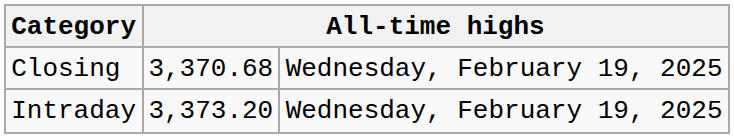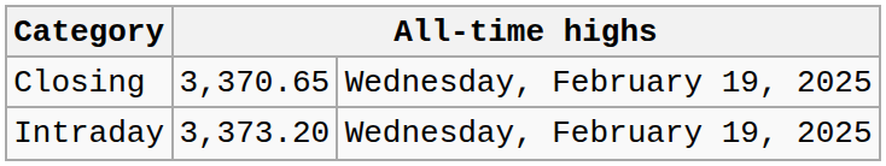 <table class="wikitable">
 <tr>
 <th>Category</th>
 <th colspan="2">All-time highs</th>
 </tr>
 <tr>
 <td>Closing</td>
-<td>3,370.68</td>
+<td>3,370.65</td>
 <td>Wednesday, February 19, 2025</td>
 </tr>
 <tr>
 <td>Intraday</td>
 <td>3,373.20</td>
 <td>Wednesday, February 19, 2025</td>
 </tr>
 </table>
